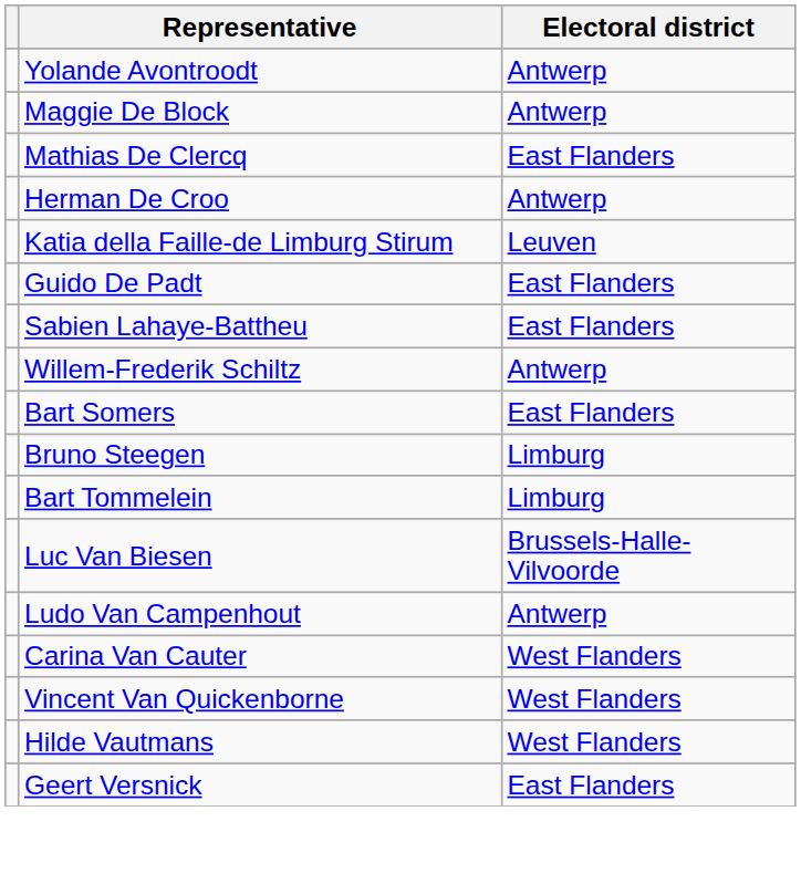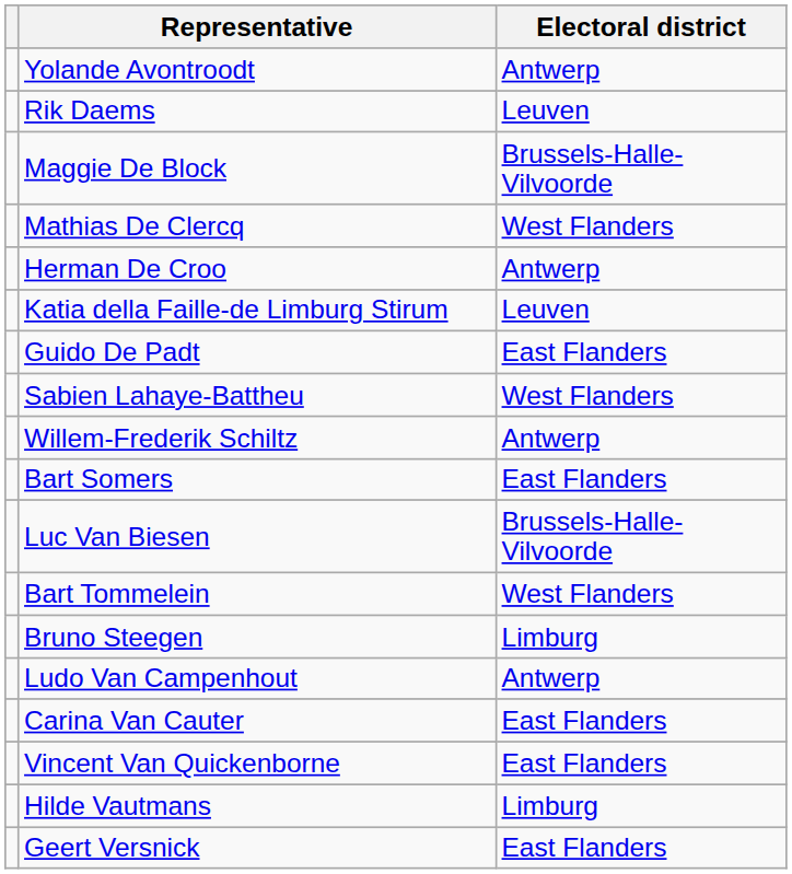 <table class="sortable wikitable" style="text-align:left; font-size:90%">
 <tr>
 <th></th>
 <th width="250">Representative</th>
 <th width="150">Electoral district</th>
 </tr>
 <tr>
 <td></td>
 <td align=left><a href='#'>Yolande Avontroodt</a></td>
 <td><a href='#'>Antwerp</a></td>
 </tr>
 <tr>
 <td></td>
+<td align=left><a href='#'>Rik Daems</a></td>
+<td><a href='#'>Leuven</a></td>
+</tr>
+<tr>
+<td></td>
 <td align=left><a href='#'>Maggie De Block</a></td>
-<td><a href='#'>Antwerp</a></td>
+<td><a href='#'>Brussels-Halle-Vilvoorde</a></td>
 </tr>
 <tr>
 <td></td>
 <td align=left><a href='#'>Mathias De Clercq</a></td>
-<td><a href='#'>East Flanders</a></td>
+<td><a href='#'>West Flanders</a></td>
 </tr>
 <tr>
 <td></td>
 <td align=left><a href='#'>Herman De Croo</a></td>
 <td><a href='#'>Antwerp</a></td>
 </tr>
 <tr>
 <td></td>
 <td align=left><a href='#'>Katia della Faille-de Limburg Stirum</a></td>
 <td><a href='#'>Leuven</a></td>
 </tr>
 <tr>
 <td></td>
 <td align=left><a href='#'>Guido De Padt</a></td>
 <td><a href='#'>East Flanders</a></td>
 </tr>
 <tr>
 <td></td>
 <td align=left><a href='#'>Sabien Lahaye-Battheu</a></td>
-<td><a href='#'>East Flanders</a></td>
+<td><a href='#'>West Flanders</a></td>
 </tr>
 <tr>
 <td></td>
 <td align=left><a href='#'>Willem-Frederik Schiltz</a></td>
 <td><a href='#'>Antwerp</a></td>
 </tr>
 <tr>
 <td></td>
 <td align=left><a href='#'>Bart Somers</a></td>
 <td><a href='#'>East Flanders</a></td>
 </tr>
 <tr>
 <td></td>
-<td align=left><a href='#'>Bruno Steegen</a></td>
-<td><a href='#'>Limburg</a></td>
+<td align=left><a href='#'>Luc Van Biesen</a></td>
+<td><a href='#'>Brussels-Halle-Vilvoorde</a></td>
 </tr>
 <tr>
 <td></td>
 <td align=left><a href='#'>Bart Tommelein</a></td>
-<td><a href='#'>Limburg</a></td>
+<td><a href='#'>West Flanders</a></td>
 </tr>
 <tr>
 <td></td>
-<td align=left><a href='#'>Luc Van Biesen</a></td>
-<td><a href='#'>Brussels-Halle-Vilvoorde</a></td>
+<td align=left><a href='#'>Bruno Steegen</a></td>
+<td><a href='#'>Limburg</a></td>
 </tr>
 <tr>
 <td></td>
 <td align=left><a href='#'>Ludo Van Campenhout</a></td>
 <td><a href='#'>Antwerp</a></td>
 </tr>
 <tr>
 <td></td>
 <td align=left><a href='#'>Carina Van Cauter</a></td>
-<td><a href='#'>West Flanders</a></td>
+<td><a href='#'>East Flanders</a></td>
 </tr>
 <tr>
 <td></td>
 <td align=left><a href='#'>Vincent Van Quickenborne</a></td>
-<td><a href='#'>West Flanders</a></td>
+<td><a href='#'>East Flanders</a></td>
 </tr>
 <tr>
 <td></td>
 <td align=left><a href='#'>Hilde Vautmans</a></td>
-<td><a href='#'>West Flanders</a></td>
+<td><a href='#'>Limburg</a></td>
 </tr>
 <tr>
 <td></td>
 <td align=left><a href='#'>Geert Versnick</a></td>
 <td><a href='#'>East Flanders</a></td>
 </tr>
 </table>
